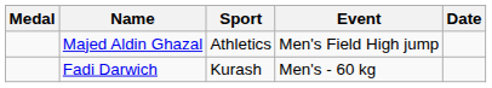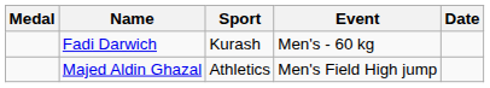 <table class="wikitable sortable" style="font-size:90%">
 <tr>
 <th>Medal</th>
 <th>Name</th>
 <th>Sport</th>
 <th>Event</th>
 <th>Date</th>
 </tr>
 <tr>
 <td></td>
+<td><a href='#'>Fadi Darwich</a></td>
+<td>Kurash</td>
+<td>Men's - 60 kg</td>
+<td></td>
+</tr>
+<tr>
+<td></td>
 <td><a href='#'>Majed Aldin Ghazal</a></td>
 <td>Athletics</td>
 <td>Men's Field High jump</td>
 <td></td>
 </tr>
-<tr>
-<td></td>
-<td><a href='#'>Fadi Darwich</a></td>
-<td>Kurash</td>
-<td>Men's - 60 kg</td>
-<td></td>
-</tr>
 </table>
